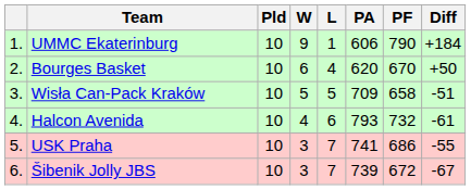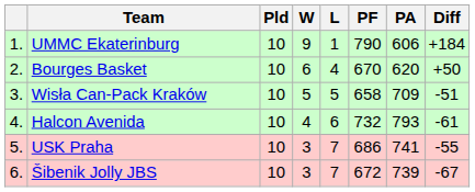 <table class=wikitable style="text-align:center">
 <tr>
 <th width=15></th>
 <th width=220>Team</th>
 <th width=20>Pld</th>
 <th width=20>W</th>
 <th width=20>L</th>
+<th width=30>PF</th>
 <th width=30>PA</th>
-<th width=30>PF</th>
 <th width=30>Diff</th>
 </tr>
 <tr style="background: #ccffcc;">
 <td>1.</td>
 <td align=left> <a href='#'>UMMC Ekaterinburg</a></td>
 <td>10</td>
 <td>9</td>
 <td>1</td>
+<td>790</td>
 <td>606</td>
-<td>790</td>
 <td>+184</td>
 </tr>
 <tr style="background: #ccffcc;">
 <td>2.</td>
 <td align=left> <a href='#'>Bourges Basket</a></td>
 <td>10</td>
 <td>6</td>
 <td>4</td>
+<td>670</td>
 <td>620</td>
-<td>670</td>
 <td>+50</td>
 </tr>
 <tr style="background: #ccffcc;">
 <td>3.</td>
 <td align=left> <a href='#'>Wisła Can-Pack Kraków</a></td>
 <td>10</td>
 <td>5</td>
 <td>5</td>
+<td>658</td>
 <td>709</td>
-<td>658</td>
 <td>-51</td>
 </tr>
 <tr style="background: #ccffcc;">
 <td>4.</td>
 <td align=left> <a href='#'>Halcon Avenida</a></td>
 <td>10</td>
 <td>4</td>
 <td>6</td>
+<td>732</td>
 <td>793</td>
-<td>732</td>
 <td>-61</td>
 </tr>
 <tr style="background: #ffcccc;">
 <td>5.</td>
 <td align=left> <a href='#'>USK Praha</a></td>
 <td>10</td>
 <td>3</td>
 <td>7</td>
+<td>686</td>
 <td>741</td>
-<td>686</td>
 <td>-55</td>
 </tr>
 <tr style="background: #ffcccc;">
 <td>6.</td>
 <td align=left> <a href='#'>Šibenik Jolly JBS</a></td>
 <td>10</td>
 <td>3</td>
 <td>7</td>
+<td>672</td>
 <td>739</td>
-<td>672</td>
 <td>-67</td>
 </tr>
 </table>
